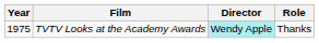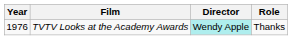 <table class="wikitable">
 <tr>
 <th>Year</th>
 <th>Film</th>
 <th>Director</th>
 <th>Role</th>
 </tr>
 <tr>
-<td>1975</td>
+<td>1976</td>
 <td><em>TVTV Looks at the Academy Awards</em></td>
 <td style="background: paleturquoise;">Wendy Apple</td>
 <td>Thanks</td>
 </tr>
 </table>
